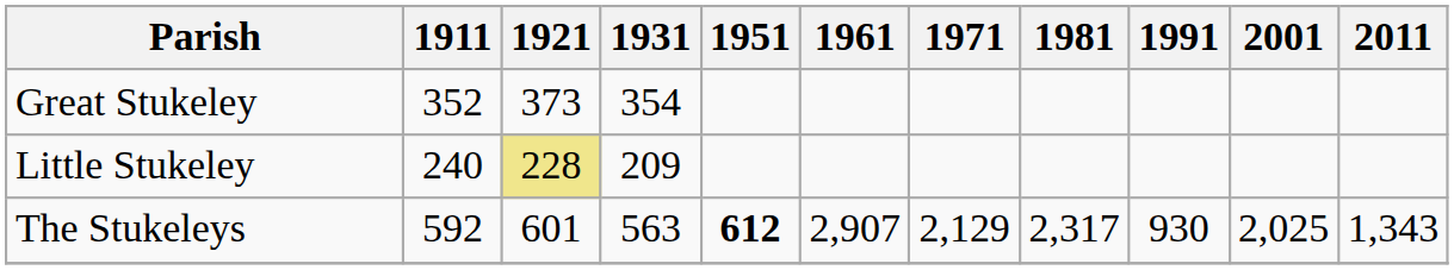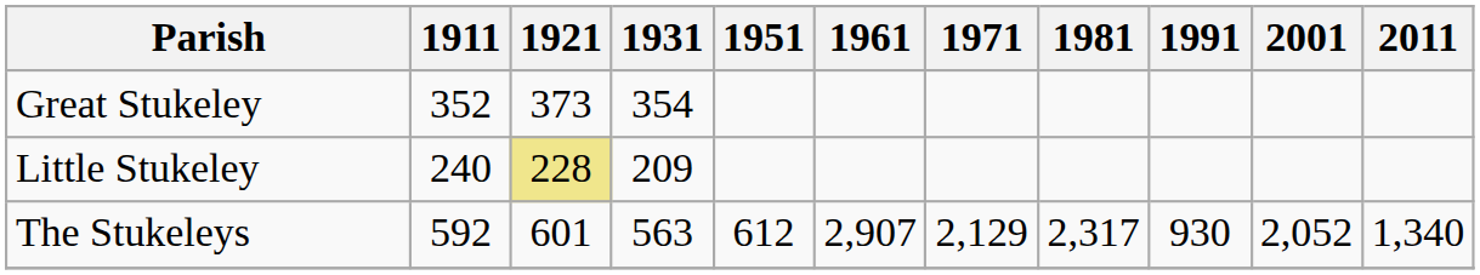 <table class="wikitable" style="text-align:center;">
 <tr>
 <th width="150">Parish<br></th>
 <th width="30">1911<br></th>
 <th width="30">1921<br></th>
 <th width="30">1931<br></th>
 <th width="30">1951<br></th>
 <th width="30">1961<br></th>
 <th width="30">1971<br></th>
 <th width="30">1981<br></th>
 <th width="30">1991<br></th>
 <th width="30">2001<br></th>
 <th width="30">2011 <br></th>
 </tr>
 <tr>
 <td align=left>Great Stukeley</td>
 <td align="center">352</td>
 <td align="center">373</td>
 <td align="center">354</td>
 <td align="center"></td>
 <td align="center"></td>
 <td align="center"></td>
 <td align="center"></td>
 <td align="center"></td>
 <td align="center"></td>
 <td align="center"></td>
 </tr>
 <tr>
 <td align=left>Little Stukeley</td>
 <td align="center">240</td>
 <td align="center" style="background: khaki;">228</td>
 <td align="center">209</td>
 <td align="center"></td>
 <td align="center"></td>
 <td align="center"></td>
 <td align="center"></td>
 <td align="center"></td>
 <td align="center"></td>
 <td align="center"></td>
 </tr>
 <tr>
 <td align=left>The Stukeleys</td>
 <td align="center">592</td>
 <td align="center">601</td>
 <td align="center">563</td>
-<td align="center"><strong>612</strong></td>
+<td align="center">612</td>
 <td align="center">2,907</td>
 <td align="center">2,129</td>
 <td align="center">2,317</td>
 <td align="center">930</td>
-<td align="center">2,025</td>
-<td align="center">1,343</td>
+<td align="center">2,052</td>
+<td align="center">1,340</td>
 </tr>
 <tr>
 </tr>
 </table>
